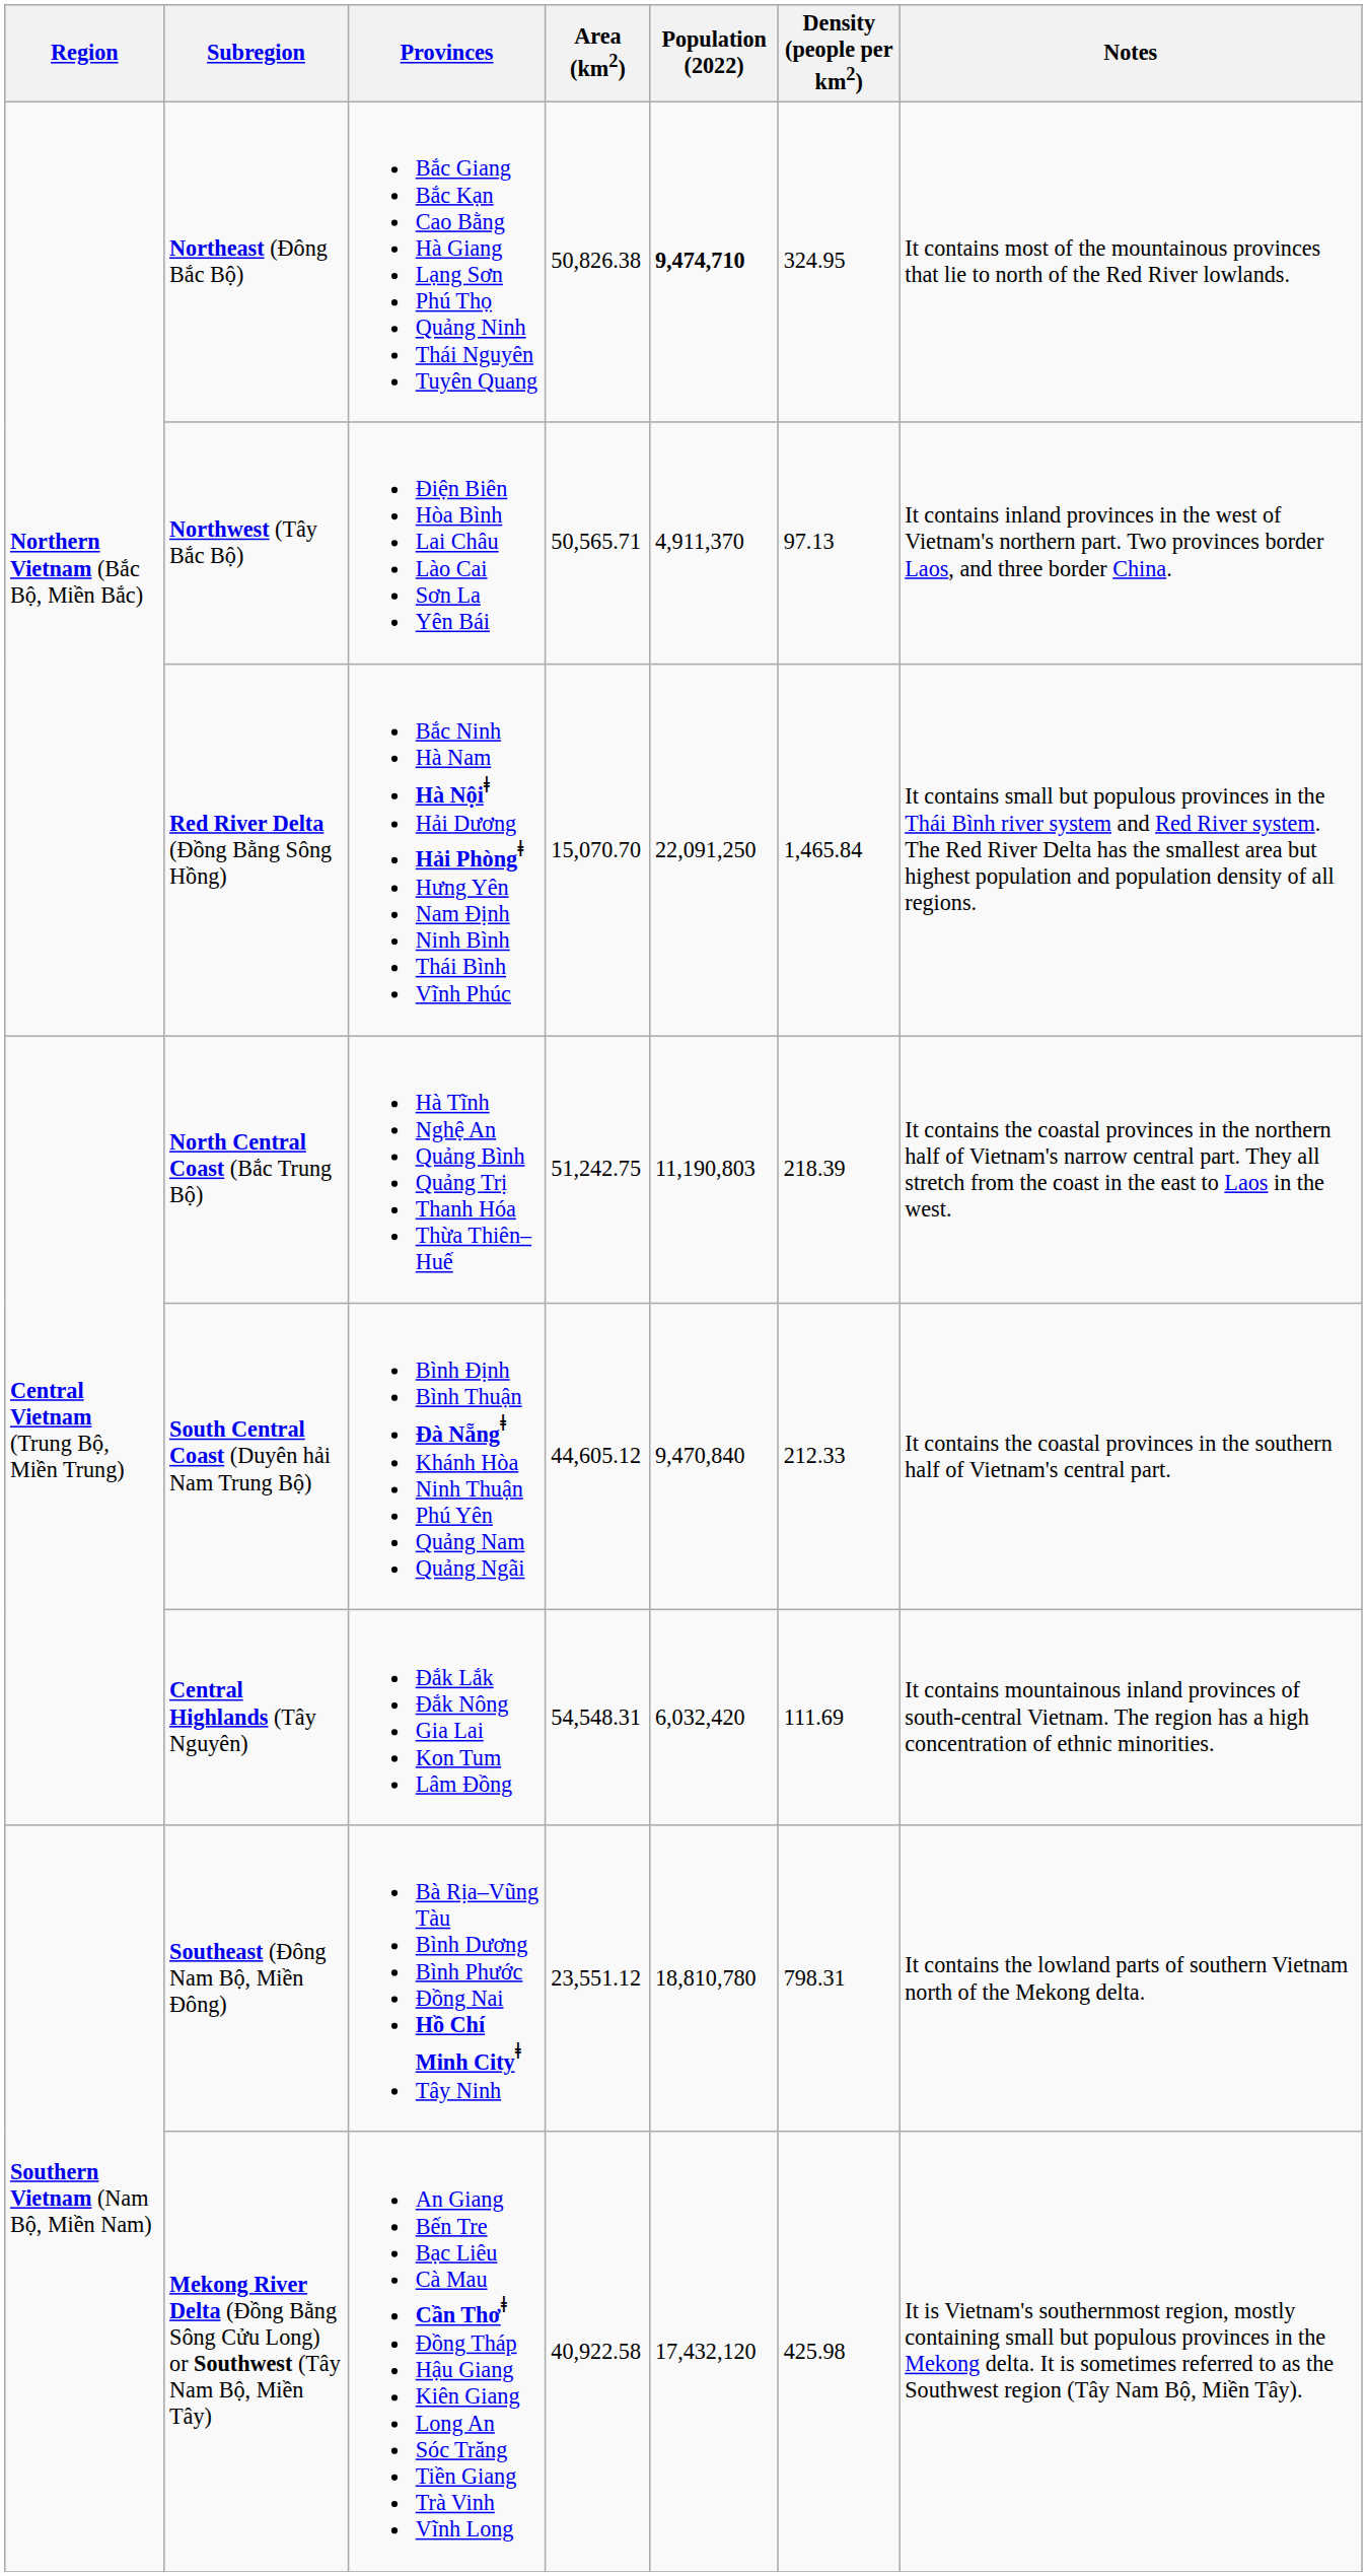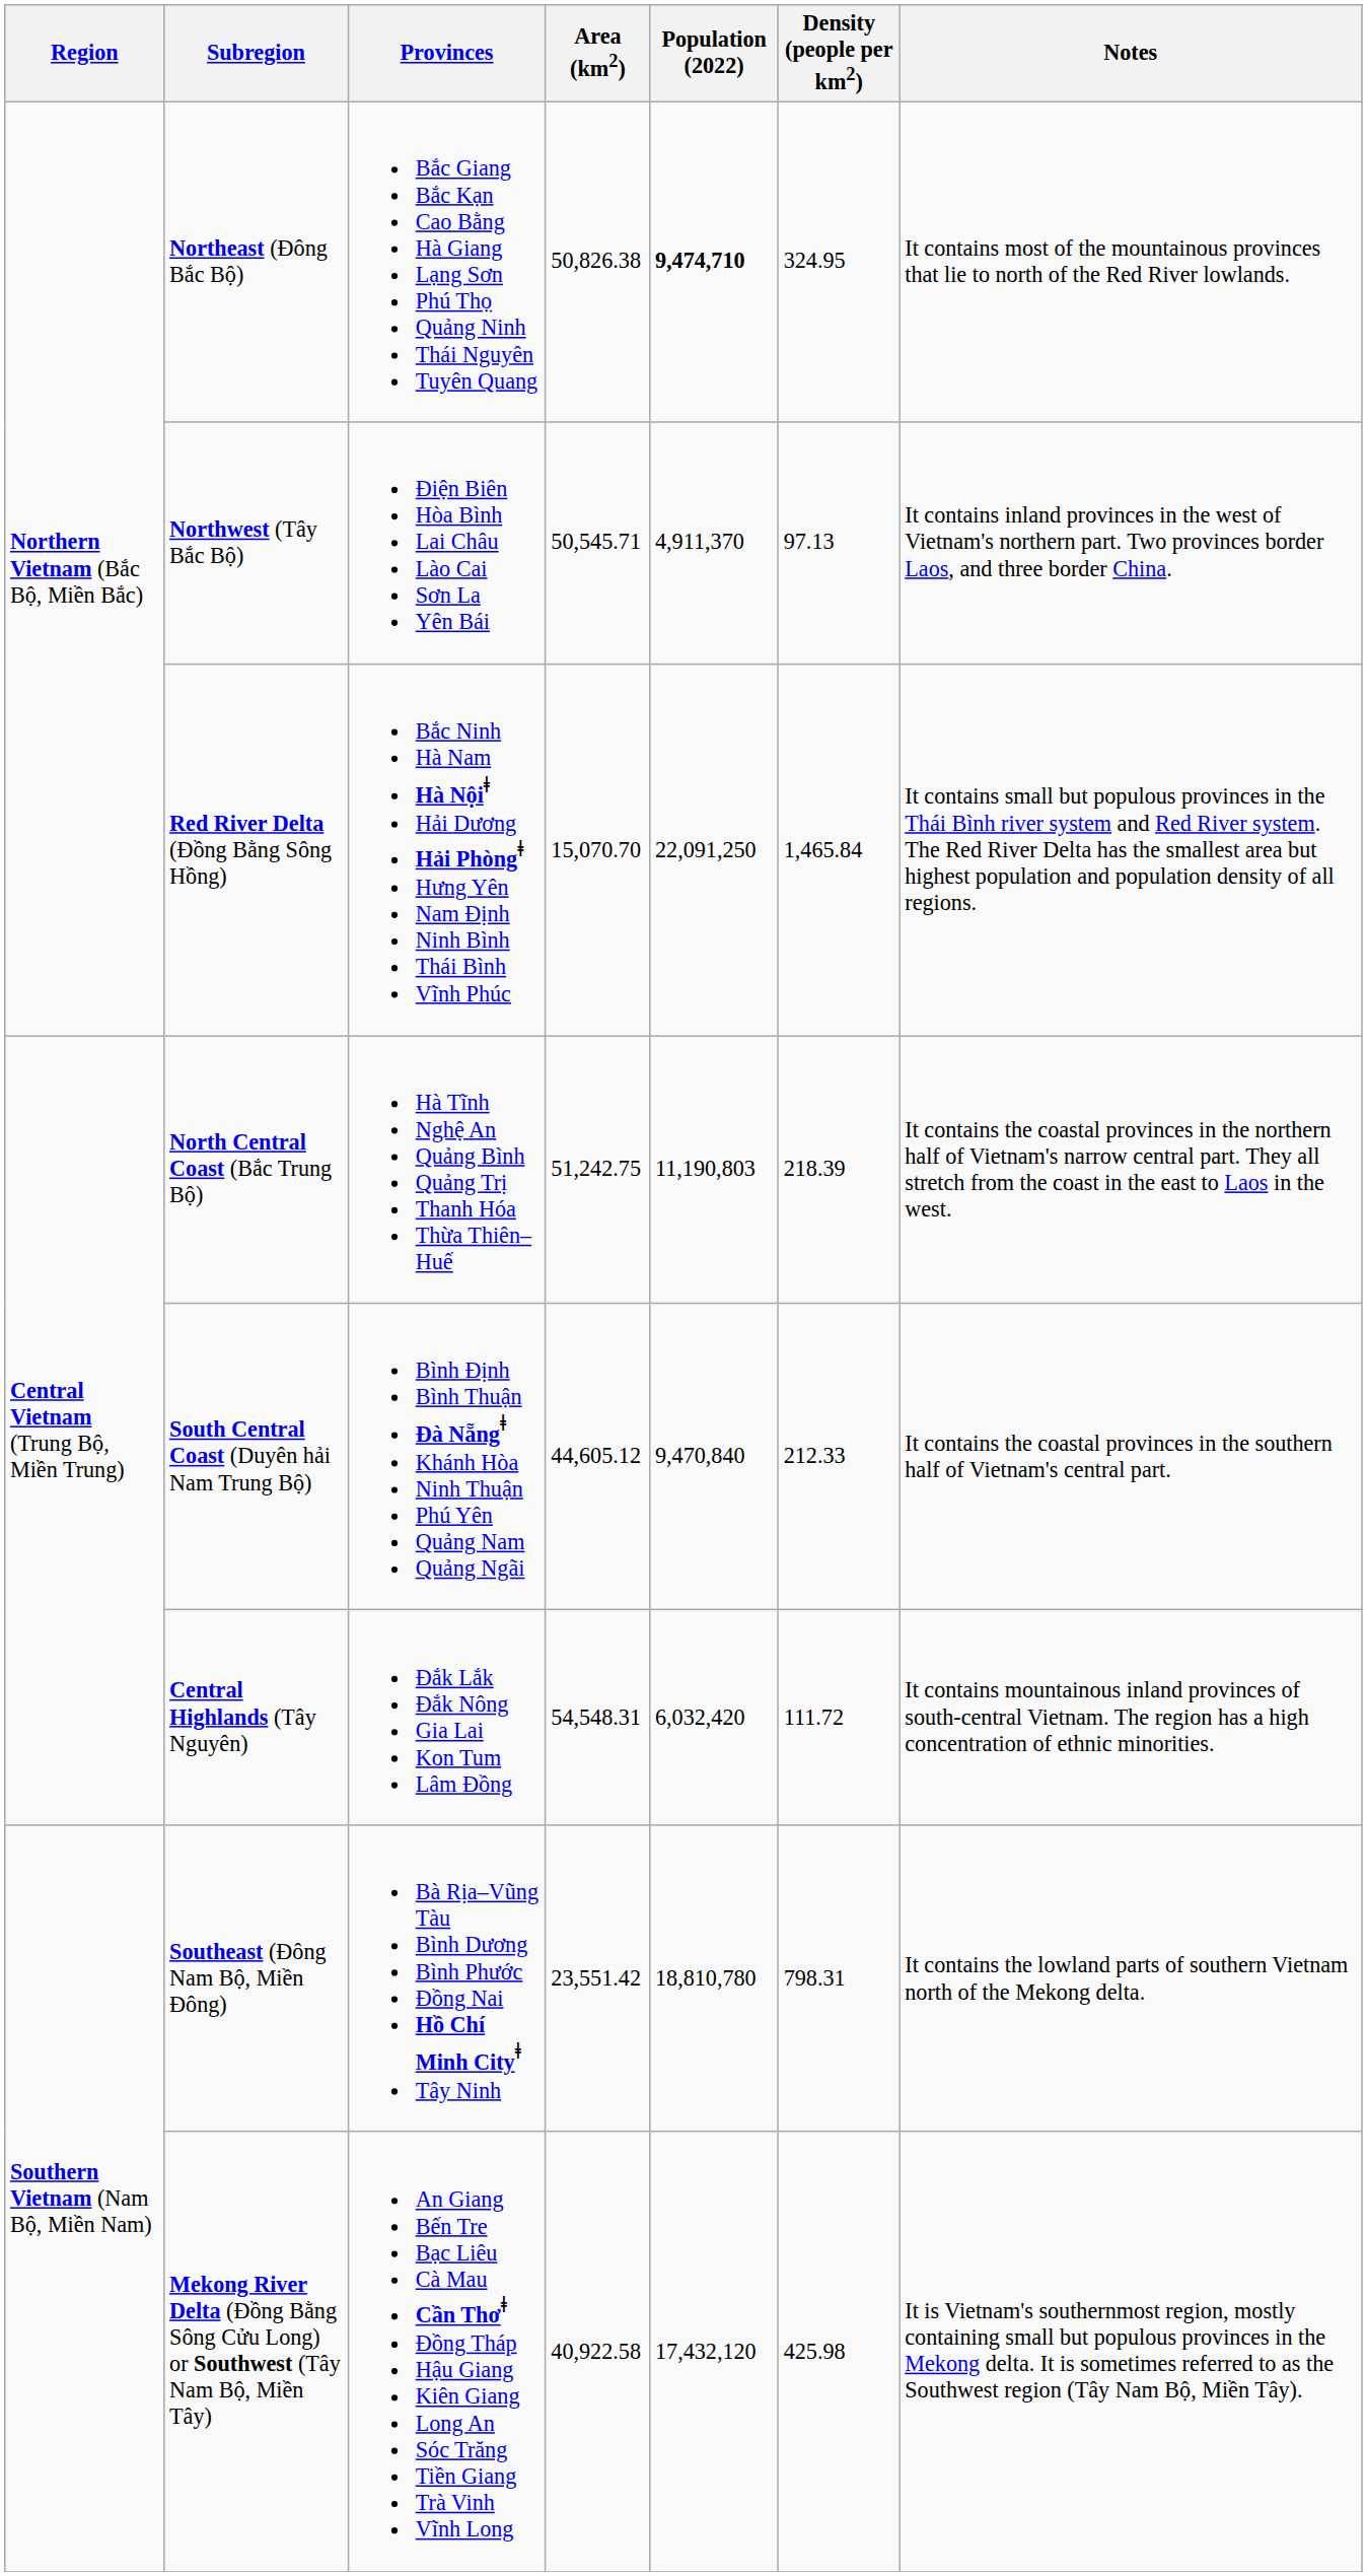 <table class="wikitable sortable" border="1" style="font-size:90%">
 <tr>
 <th><a href='#'>Region</a></th>
 <th><a href='#'>Subregion</a></th>
 <th scope=col style="width: 120px;"><a href='#'>Provinces</a></th>
 <th>Area (km<sup>2</sup>)</th>
 <th>Population (2022)</th>
 <th>Density (people per km<sup>2</sup>)</th>
 <th>Notes</th>
 </tr>
 <tr>
 <td rowspan="3"><strong><a href='#'>Northern Vietnam</a></strong> (Bắc Bộ, Miền Bắc)</td>
 <td><strong><a href='#'>Northeast</a></strong> (Đông Bắc Bộ)</td>
 <td><br><ul><li><a href='#'>Bắc Giang</a></li><li><a href='#'>Bắc Kạn</a></li><li><a href='#'>Cao Bằng</a></li><li><a href='#'>Hà Giang</a></li><li><a href='#'>Lạng Sơn</a></li><li><a href='#'>Phú Thọ</a></li><li><a href='#'>Quảng Ninh</a></li><li><a href='#'>Thái Nguyên</a></li><li><a href='#'>Tuyên Quang</a></li></ul></td>
 <td>50,826.38</td>
 <td><strong>9,474,710</strong></td>
 <td>324.95</td>
 <td>It contains most of the mountainous provinces that lie to north of the Red River lowlands.</td>
 </tr>
 <tr>
 <td><strong><a href='#'>Northwest</a></strong> (Tây Bắc Bộ)</td>
 <td><br><ul><li><a href='#'>Điện Biên</a></li><li><a href='#'>Hòa Bình</a></li><li><a href='#'>Lai Châu</a></li><li><a href='#'>Lào Cai</a></li><li><a href='#'>Sơn La</a></li><li><a href='#'>Yên Bái</a></li></ul></td>
-<td>50,565.71</td>
+<td>50,545.71</td>
 <td>4,911,370</td>
 <td>97.13</td>
 <td>It contains inland provinces in the west of Vietnam's northern part. Two provinces border <a href='#'>Laos</a>, and three border <a href='#'>China</a>.</td>
 </tr>
 <tr>
 <td><strong><a href='#'>Red River Delta</a></strong> (Đồng Bằng Sông Hồng)</td>
 <td><br><ul><li><a href='#'>Bắc Ninh</a></li><li><a href='#'>Hà Nam</a></li><li><strong><a href='#'>Hà Nội</a><big><sup>ǂ</sup></big></strong></li><li><a href='#'>Hải Dương</a></li><li><strong><a href='#'>Hải Phòng</a><big><sup>ǂ</sup></big></strong></li><li><a href='#'>Hưng Yên</a></li><li><a href='#'>Nam Định</a></li><li><a href='#'>Ninh Bình</a></li><li><a href='#'>Thái Bình</a></li><li><a href='#'>Vĩnh Phúc</a></li></ul></td>
 <td>15,070.70</td>
 <td>22,091,250</td>
 <td>1,465.84</td>
 <td>It contains small but populous provinces in the <a href='#'>Thái Bình river system</a> and <a href='#'>Red River system</a>. The Red River Delta has the smallest area but highest population and population density of all regions.</td>
 </tr>
 <tr>
 <td rowspan="3"><strong><a href='#'>Central Vietnam</a></strong> (Trung Bộ, Miền Trung)</td>
 <td><strong><a href='#'>North Central Coast</a></strong> (Bắc Trung Bộ)</td>
 <td><br><ul><li><a href='#'>Hà Tĩnh</a></li><li><a href='#'>Nghệ An</a></li><li><a href='#'>Quảng Bình</a></li><li><a href='#'>Quảng Trị</a></li><li><a href='#'>Thanh Hóa</a></li><li><a href='#'>Thừa Thiên–Huế</a></li></ul></td>
 <td>51,242.75</td>
 <td>11,190,803</td>
 <td>218.39</td>
 <td>It contains the coastal provinces in the northern half of Vietnam's narrow central part. They all stretch from the coast in the east to <a href='#'>Laos</a> in the west.</td>
 </tr>
 <tr>
 <td><strong><a href='#'>South Central Coast</a></strong> (Duyên hải Nam Trung Bộ)</td>
 <td><br><ul><li><a href='#'>Bình Định</a></li><li><a href='#'>Bình Thuận</a></li><li><strong><a href='#'>Đà Nẵng</a><big><sup>ǂ</sup></big></strong></li><li><a href='#'>Khánh Hòa</a></li><li><a href='#'>Ninh Thuận</a></li><li><a href='#'>Phú Yên</a></li><li><a href='#'>Quảng Nam</a></li><li><a href='#'>Quảng Ngãi</a></li></ul></td>
 <td>44,605.12</td>
 <td>9,470,840</td>
 <td>212.33</td>
 <td>It contains the coastal provinces in the southern half of Vietnam's central part.</td>
 </tr>
 <tr>
 <td><strong><a href='#'>Central Highlands</a></strong> (Tây Nguyên)</td>
 <td><br><ul><li><a href='#'>Đắk Lắk</a></li><li><a href='#'>Đắk Nông</a></li><li><a href='#'>Gia Lai</a></li><li><a href='#'>Kon Tum</a></li><li><a href='#'>Lâm Đồng</a></li></ul></td>
 <td>54,548.31</td>
 <td>6,032,420</td>
-<td>111.69</td>
+<td>111.72</td>
 <td>It contains mountainous inland provinces of south-central Vietnam. The region has a high concentration of ethnic minorities.</td>
 </tr>
 <tr>
 <td rowspan="2"><strong><a href='#'>Southern Vietnam</a></strong> (Nam Bộ, Miền Nam)</td>
 <td><strong><a href='#'>Southeast</a></strong> (Đông Nam Bộ, Miền Đông)</td>
 <td><br><ul><li><a href='#'>Bà Rịa–Vũng Tàu</a></li><li><a href='#'>Bình Dương</a></li><li><a href='#'>Bình Phước</a></li><li><a href='#'>Đồng Nai</a></li><li><strong><a href='#'>Hồ Chí Minh City</a><big><sup>ǂ</sup></big></strong></li><li><a href='#'>Tây Ninh</a></li></ul></td>
-<td>23,551.12</td>
+<td>23,551.42</td>
 <td>18,810,780</td>
 <td>798.31</td>
 <td>It contains the lowland parts of southern Vietnam north of the Mekong delta.</td>
 </tr>
 <tr>
 <td><strong><a href='#'>Mekong River Delta</a></strong> (Đồng Bằng Sông Cửu Long)<br> or <strong>Southwest</strong> (Tây Nam Bộ, Miền Tây)</td>
 <td><br><ul><li><a href='#'>An Giang</a></li><li><a href='#'>Bến Tre</a></li><li><a href='#'>Bạc Liêu</a></li><li><a href='#'>Cà Mau</a></li><li><strong><a href='#'>Cần Thơ</a><big><sup>ǂ</sup></big></strong></li><li><a href='#'>Đồng Tháp</a></li><li><a href='#'>Hậu Giang</a></li><li><a href='#'>Kiên Giang</a></li><li><a href='#'>Long An</a></li><li><a href='#'>Sóc Trăng</a></li><li><a href='#'>Tiền Giang</a></li><li><a href='#'>Trà Vinh</a></li><li><a href='#'>Vĩnh Long</a></li></ul></td>
 <td>40,922.58</td>
 <td>17,432,120</td>
 <td>425.98</td>
 <td>It is Vietnam's southernmost region, mostly containing small but populous provinces in the <a href='#'>Mekong</a> delta. It is sometimes referred to as the Southwest region (Tây Nam Bộ, Miền Tây).</td>
 </tr>
 </table>
